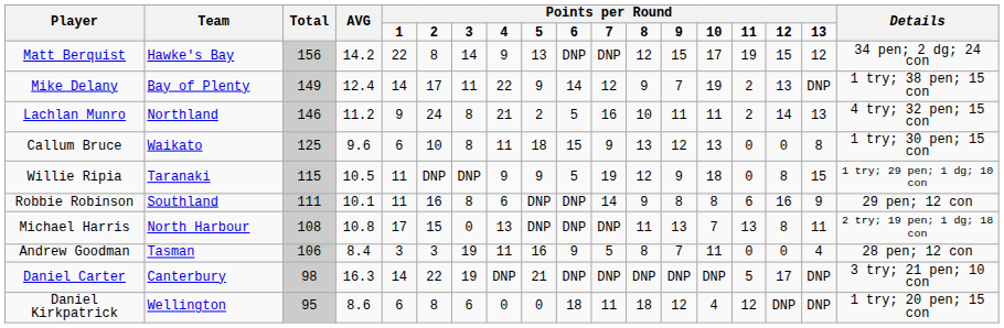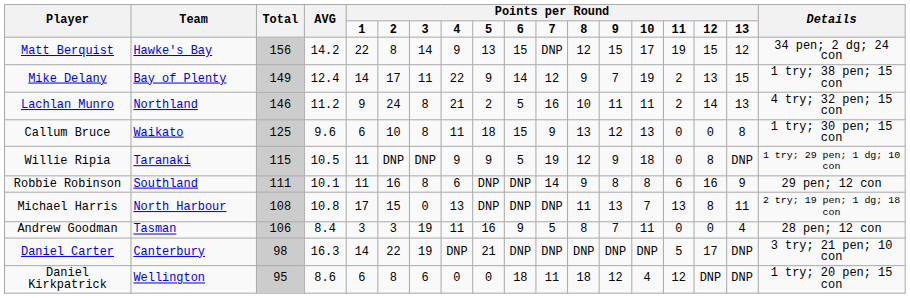 <table class="wikitable" style="text-align:center; line-height: 90%; font-size:90%;" width=100%>
 <tr>
 <th rowspan=2 width=12%>Player</th>
 <th rowspan=2 width=12%>Team</th>
 <th rowspan=2 width=4%>Total</th>
 <th rowspan=2 width=4%>AVG</th>
 <th colspan=13>Points per Round</th>
 <th rowspan=2 width=14%><em>Details</em></th>
 </tr>
 <tr>
 <td width=3%><strong>1</strong></td>
 <td width=3%><strong>2</strong></td>
 <td width=3%><strong>3</strong></td>
 <td width=3%><strong>4</strong></td>
 <td width=3%><strong>5</strong></td>
 <td width=3%><strong>6</strong></td>
 <td width=3%><strong>7</strong></td>
 <td width=3%><strong>8</strong></td>
 <td width=3%><strong>9</strong></td>
 <td width=3%><strong>10</strong></td>
 <td width=3%><strong>11</strong></td>
 <td width=3%><strong>12</strong></td>
 <td width=3%><strong>13</strong></td>
 </tr>
 <tr>
 <td><a href='#'>Matt Berquist</a></td>
 <td align=left> <a href='#'>Hawke's Bay</a></td>
 <td bgcolor=#cccccc>156</td>
 <td>14.2</td>
 <td>22</td>
 <td>8</td>
 <td>14</td>
 <td>9</td>
 <td>13</td>
-<td>DNP</td>
+<td>15</td>
 <td>DNP</td>
 <td>12</td>
 <td>15</td>
 <td>17</td>
 <td>19</td>
 <td>15</td>
 <td>12</td>
 <td>34 pen; 2 dg; 24 con</td>
 </tr>
 <tr>
 <td><a href='#'>Mike Delany</a></td>
 <td align=left> <a href='#'>Bay of Plenty</a></td>
 <td bgcolor=#cccccc>149</td>
 <td>12.4</td>
 <td>14</td>
 <td>17</td>
 <td>11</td>
 <td>22</td>
 <td>9</td>
 <td>14</td>
 <td>12</td>
 <td>9</td>
 <td>7</td>
 <td>19</td>
 <td>2</td>
 <td>13</td>
-<td>DNP</td>
+<td>15</td>
 <td>1 try; 38 pen; 15 con</td>
 </tr>
 <tr>
 <td><a href='#'>Lachlan Munro</a></td>
 <td align=left> <a href='#'>Northland</a></td>
 <td bgcolor=#cccccc>146</td>
 <td>11.2</td>
 <td>9</td>
 <td>24</td>
 <td>8</td>
 <td>21</td>
 <td>2</td>
 <td>5</td>
 <td>16</td>
 <td>10</td>
 <td>11</td>
 <td>11</td>
 <td>2</td>
 <td>14</td>
 <td>13</td>
 <td>4 try; 32 pen; 15 con</td>
 </tr>
 <tr>
 <td>Callum Bruce</td>
 <td align=left> <a href='#'>Waikato</a></td>
 <td bgcolor=#cccccc>125</td>
 <td>9.6</td>
 <td>6</td>
 <td>10</td>
 <td>8</td>
 <td>11</td>
 <td>18</td>
 <td>15</td>
 <td>9</td>
 <td>13</td>
 <td>12</td>
 <td>13</td>
 <td>0</td>
 <td>0</td>
 <td>8</td>
 <td>1 try; 30 pen; 15 con</td>
 </tr>
 <tr>
 <td>Willie Ripia</td>
 <td align=left> <a href='#'>Taranaki</a></td>
 <td bgcolor=#cccccc>115</td>
 <td>10.5</td>
 <td>11</td>
 <td>DNP</td>
 <td>DNP</td>
 <td>9</td>
 <td>9</td>
 <td>5</td>
 <td>19</td>
 <td>12</td>
 <td>9</td>
 <td>18</td>
 <td>0</td>
 <td>8</td>
-<td>15</td>
+<td>DNP</td>
 <td><small>1 try; 29 pen; 1 dg; 10 con</small></td>
 </tr>
 <tr>
 <td>Robbie Robinson</td>
 <td align=left> <a href='#'>Southland</a></td>
 <td bgcolor=#cccccc>111</td>
 <td>10.1</td>
 <td>11</td>
 <td>16</td>
 <td>8</td>
 <td>6</td>
 <td>DNP</td>
 <td>DNP</td>
 <td>14</td>
 <td>9</td>
 <td>8</td>
 <td>8</td>
 <td>6</td>
 <td>16</td>
 <td>9</td>
 <td>29 pen; 12 con</td>
 </tr>
 <tr>
 <td>Michael Harris</td>
 <td align=left> <a href='#'>North Harbour</a></td>
 <td bgcolor=#cccccc>108</td>
 <td>10.8</td>
 <td>17</td>
 <td>15</td>
 <td>0</td>
 <td>13</td>
 <td>DNP</td>
 <td>DNP</td>
 <td>DNP</td>
 <td>11</td>
 <td>13</td>
 <td>7</td>
 <td>13</td>
 <td>8</td>
 <td>11</td>
 <td><small>2 try; 19 pen; 1 dg; 18 con</small></td>
 </tr>
 <tr>
 <td>Andrew Goodman</td>
 <td align=left> <a href='#'>Tasman</a></td>
 <td bgcolor=#cccccc>106</td>
 <td>8.4</td>
 <td>3</td>
 <td>3</td>
 <td>19</td>
 <td>11</td>
 <td>16</td>
 <td>9</td>
 <td>5</td>
 <td>8</td>
 <td>7</td>
 <td>11</td>
 <td>0</td>
 <td>0</td>
 <td>4</td>
 <td>28 pen; 12 con</td>
 </tr>
 <tr>
 <td><a href='#'>Daniel Carter</a></td>
 <td align=left> <a href='#'>Canterbury</a></td>
 <td bgcolor=#cccccc>98</td>
 <td>16.3</td>
 <td>14</td>
 <td>22</td>
 <td>19</td>
 <td>DNP</td>
 <td>21</td>
 <td>DNP</td>
 <td>DNP</td>
 <td>DNP</td>
 <td>DNP</td>
 <td>DNP</td>
 <td>5</td>
 <td>17</td>
 <td>DNP</td>
 <td>3 try; 21 pen; 10 con</td>
 </tr>
 <tr>
 <td>Daniel Kirkpatrick</td>
 <td align=left> <a href='#'>Wellington</a></td>
 <td bgcolor=#cccccc>95</td>
 <td>8.6</td>
 <td>6</td>
 <td>8</td>
 <td>6</td>
 <td>0</td>
 <td>0</td>
 <td>18</td>
 <td>11</td>
 <td>18</td>
 <td>12</td>
 <td>4</td>
 <td>12</td>
 <td>DNP</td>
 <td>DNP</td>
 <td>1 try; 20 pen; 15 con</td>
 </tr>
 </table>
